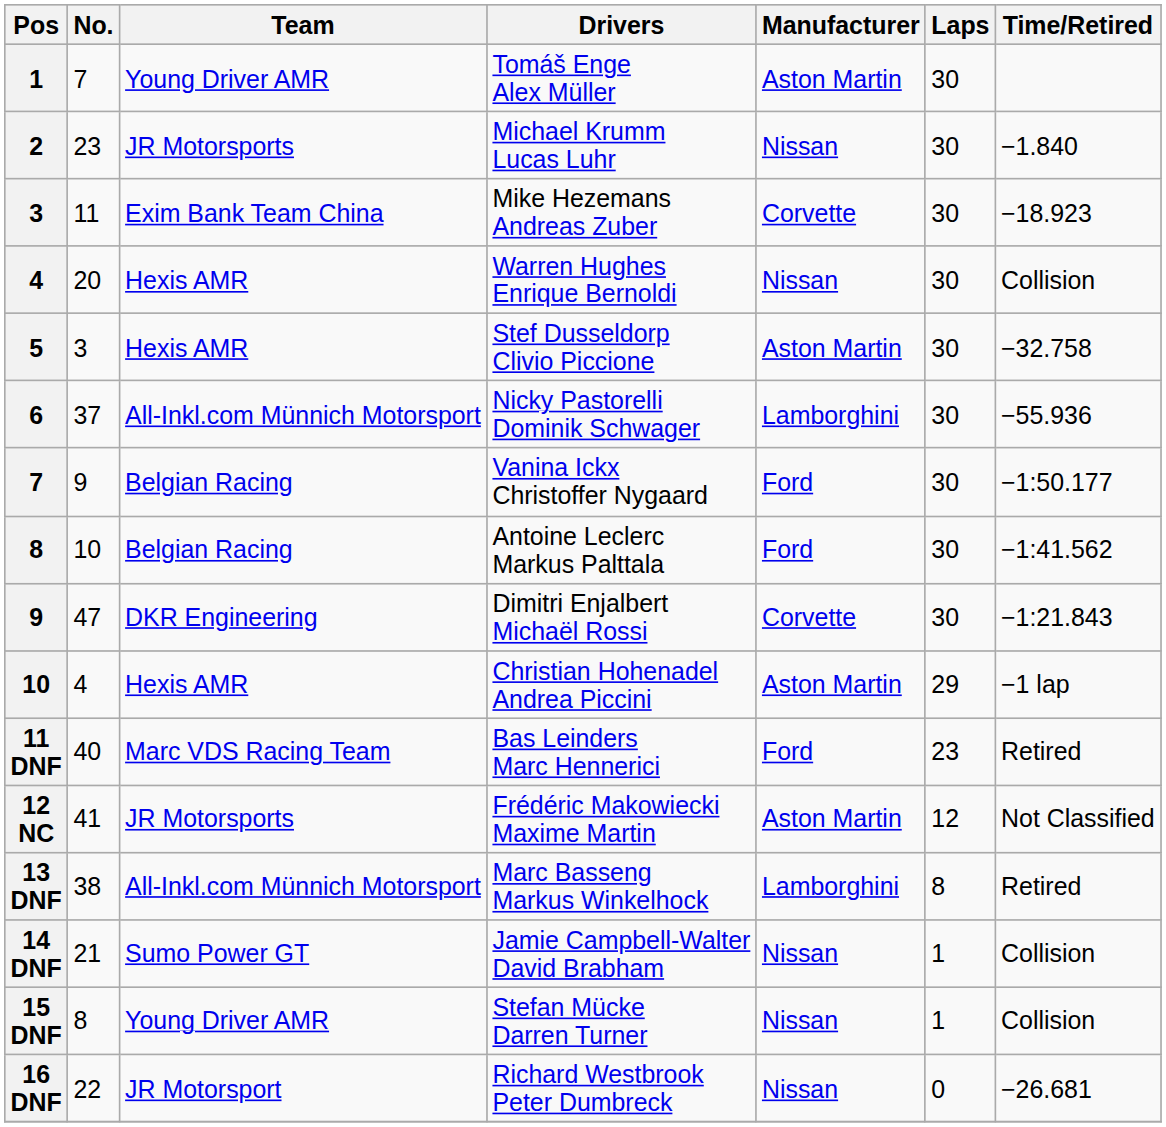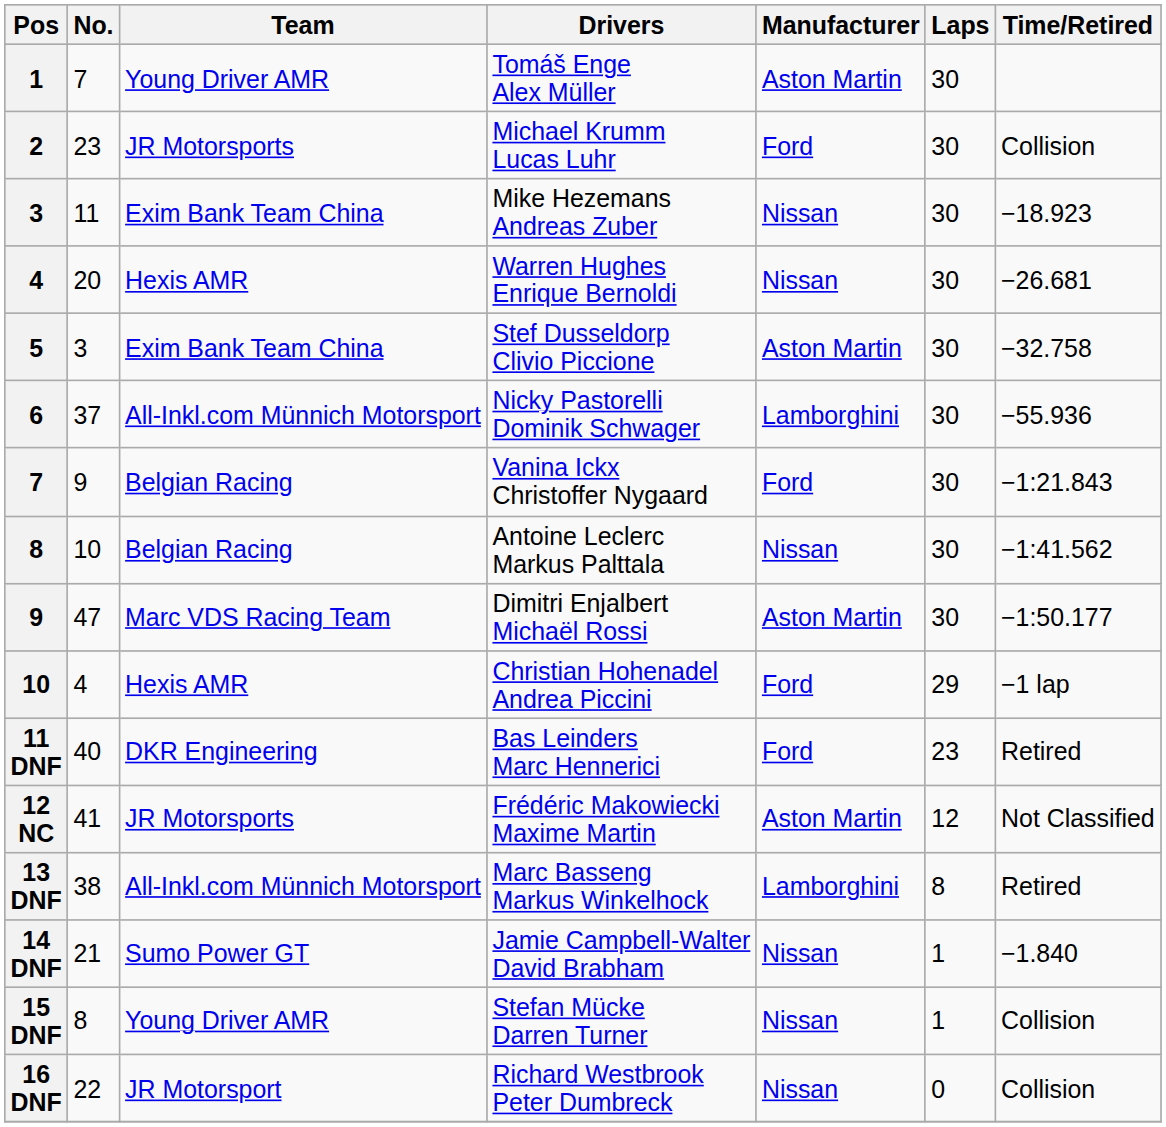 <table class="wikitable" style="font-size: 95%;">
 <tr>
 <th>Pos</th>
 <th>No.</th>
 <th>Team</th>
 <th>Drivers</th>
 <th>Manufacturer</th>
 <th>Laps</th>
 <th>Time/Retired</th>
 </tr>
 <tr>
 <th>1</th>
 <td>7</td>
 <td> <a href='#'>Young Driver AMR</a></td>
 <td> <a href='#'>Tomáš Enge</a><br> <a href='#'>Alex Müller</a></td>
 <td><a href='#'>Aston Martin</a></td>
 <td>30</td>
 <td></td>
 </tr>
 <tr>
 <th>2</th>
 <td>23</td>
 <td> <a href='#'>JR Motorsports</a></td>
 <td> <a href='#'>Michael Krumm</a><br> <a href='#'>Lucas Luhr</a></td>
-<td><a href='#'>Nissan</a></td>
+<td><a href='#'>Ford</a></td>
 <td>30</td>
-<td>−1.840</td>
+<td>Collision</td>
 </tr>
 <tr>
 <th>3</th>
 <td>11</td>
 <td> <a href='#'>Exim Bank Team China</a></td>
 <td> Mike Hezemans<br> <a href='#'>Andreas Zuber</a></td>
-<td><a href='#'>Corvette</a></td>
+<td><a href='#'>Nissan</a></td>
 <td>30</td>
 <td>−18.923</td>
 </tr>
 <tr>
 <th>4</th>
 <td>20</td>
 <td> <a href='#'>Hexis AMR</a></td>
 <td> <a href='#'>Warren Hughes</a><br> <a href='#'>Enrique Bernoldi</a></td>
 <td><a href='#'>Nissan</a></td>
 <td>30</td>
-<td>Collision</td>
+<td>−26.681</td>
 </tr>
 <tr>
 <th>5</th>
 <td>3</td>
-<td> <a href='#'>Hexis AMR</a></td>
+<td> <a href='#'>Exim Bank Team China</a></td>
 <td> <a href='#'>Stef Dusseldorp</a><br> <a href='#'>Clivio Piccione</a></td>
 <td><a href='#'>Aston Martin</a></td>
 <td>30</td>
 <td>−32.758</td>
 </tr>
 <tr>
 <th>6</th>
 <td>37</td>
 <td> <a href='#'>All-Inkl.com Münnich Motorsport</a></td>
 <td> <a href='#'>Nicky Pastorelli</a><br> <a href='#'>Dominik Schwager</a></td>
 <td><a href='#'>Lamborghini</a></td>
 <td>30</td>
 <td>−55.936</td>
 </tr>
 <tr>
 <th>7</th>
 <td>9</td>
 <td> <a href='#'>Belgian Racing</a></td>
 <td> <a href='#'>Vanina Ickx</a><br> Christoffer Nygaard</td>
 <td><a href='#'>Ford</a></td>
 <td>30</td>
-<td>−1:50.177</td>
+<td>−1:21.843</td>
 </tr>
 <tr>
 <th>8</th>
 <td>10</td>
 <td> <a href='#'>Belgian Racing</a></td>
 <td> Antoine Leclerc<br> Markus Palttala</td>
-<td><a href='#'>Ford</a></td>
+<td><a href='#'>Nissan</a></td>
 <td>30</td>
 <td>−1:41.562</td>
 </tr>
 <tr>
 <th>9</th>
 <td>47</td>
-<td> <a href='#'>DKR Engineering</a></td>
+<td> <a href='#'>Marc VDS Racing Team</a></td>
 <td> Dimitri Enjalbert<br> <a href='#'>Michaël Rossi</a></td>
-<td><a href='#'>Corvette</a></td>
+<td><a href='#'>Aston Martin</a></td>
 <td>30</td>
-<td>−1:21.843</td>
+<td>−1:50.177</td>
 </tr>
 <tr>
 <th>10</th>
 <td>4</td>
 <td> <a href='#'>Hexis AMR</a></td>
 <td> <a href='#'>Christian Hohenadel</a><br> <a href='#'>Andrea Piccini</a></td>
-<td><a href='#'>Aston Martin</a></td>
+<td><a href='#'>Ford</a></td>
 <td>29</td>
 <td>−1 lap</td>
 </tr>
 <tr>
 <th>11<br>DNF</th>
 <td>40</td>
-<td> <a href='#'>Marc VDS Racing Team</a></td>
+<td> <a href='#'>DKR Engineering</a></td>
 <td> <a href='#'>Bas Leinders</a><br> <a href='#'>Marc Hennerici</a></td>
 <td><a href='#'>Ford</a></td>
 <td>23</td>
 <td>Retired</td>
 </tr>
 <tr>
 <th>12<br>NC</th>
 <td>41</td>
 <td> <a href='#'>JR Motorsports</a></td>
 <td> <a href='#'>Frédéric Makowiecki</a><br> <a href='#'>Maxime Martin</a></td>
 <td><a href='#'>Aston Martin</a></td>
 <td>12</td>
 <td>Not Classified</td>
 </tr>
 <tr>
 <th>13<br>DNF</th>
 <td>38</td>
 <td> <a href='#'>All-Inkl.com Münnich Motorsport</a></td>
 <td> <a href='#'>Marc Basseng</a><br> <a href='#'>Markus Winkelhock</a></td>
 <td><a href='#'>Lamborghini</a></td>
 <td>8</td>
 <td>Retired</td>
 </tr>
 <tr>
 <th>14<br>DNF</th>
 <td>21</td>
 <td> <a href='#'>Sumo Power GT</a></td>
 <td> <a href='#'>Jamie Campbell-Walter</a><br> <a href='#'>David Brabham</a></td>
 <td><a href='#'>Nissan</a></td>
 <td>1</td>
-<td>Collision</td>
+<td>−1.840</td>
 </tr>
 <tr>
 <th>15<br>DNF</th>
 <td>8</td>
 <td> <a href='#'>Young Driver AMR</a></td>
 <td> <a href='#'>Stefan Mücke</a><br> <a href='#'>Darren Turner</a></td>
 <td><a href='#'>Nissan</a></td>
 <td>1</td>
 <td>Collision</td>
 </tr>
 <tr>
 <th>16<br>DNF</th>
 <td>22</td>
 <td> <a href='#'>JR Motorsport</a></td>
 <td> <a href='#'>Richard Westbrook</a><br> <a href='#'>Peter Dumbreck</a></td>
 <td><a href='#'>Nissan</a></td>
 <td>0</td>
-<td>−26.681</td>
+<td>Collision</td>
 </tr>
 <tr>
 </tr>
 </table>
